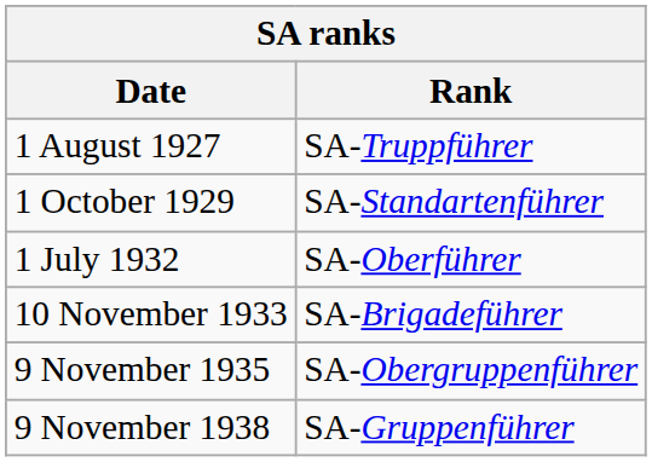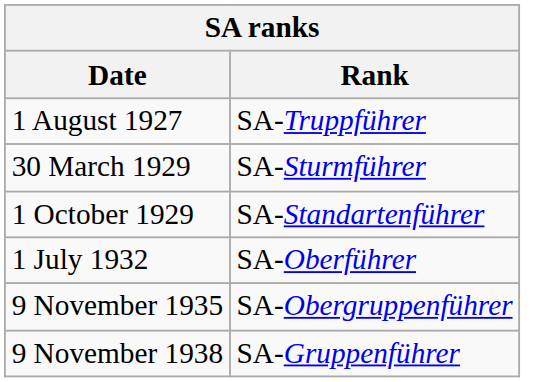 <table class="wikitable float-right">
 <tr>
 <th colspan="2">SA ranks</th>
 </tr>
 <tr>
 <th>Date</th>
 <th>Rank</th>
 </tr>
 <tr>
 <td>1 August 1927</td>
 <td>SA-<em><a href='#'>Truppführer</a></em></td>
 </tr>
 <tr>
+<td>30 March 1929</td>
+<td>SA-<em><a href='#'>Sturmführer</a></em></td>
+</tr>
+<tr>
 <td>1 October 1929</td>
 <td>SA-<em><a href='#'>Standartenführer</a></em></td>
 </tr>
 <tr>
 <td>1 July 1932</td>
 <td>SA-<em><a href='#'>Oberführer</a></em></td>
-</tr>
-<tr>
-<td>10 November 1933</td>
-<td>SA-<em><a href='#'>Brigadeführer</a></em></td>
 </tr>
 <tr>
 <td>9 November 1935</td>
 <td>SA-<em><a href='#'>Obergruppenführer</a></em></td>
 </tr>
 <tr>
 <td>9 November 1938</td>
 <td>SA-<em><a href='#'>Gruppenführer</a></em></td>
 </tr>
 </table>
